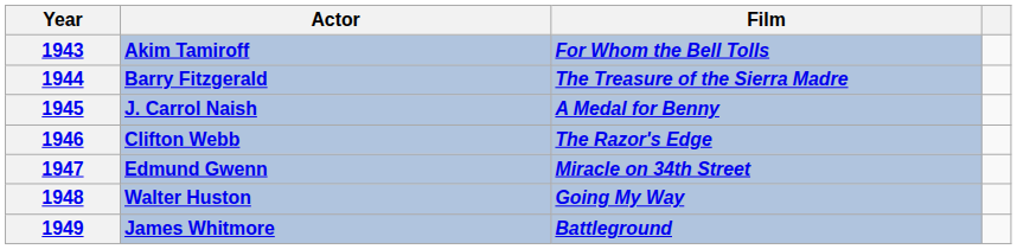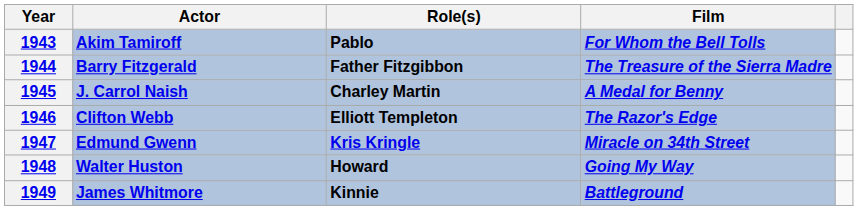 <table class="wikitable sortable">
 <tr>
 <th scope="col" style="width:8%;">Year</th>
 <th scope="col" style="width:30%;">Actor</th>
+<th scope="col" style="width:30%;">Role(s)</th>
 <th scope="col" style="width:30%;">Film</th>
 <th scope="col" style="width:2%;" class="unsortable"></th>
 </tr>
 <tr>
 <th style="text-align:center;"><a href='#'>1943</a></th>
 <td style="background:#B0C4DE;"><strong><a href='#'>Akim Tamiroff</a> </strong></td>
+<td style="background:#B0C4DE;"><strong>Pablo</strong></td>
 <td style="background:#B0C4DE;"><strong><em><a href='#'>For Whom the Bell Tolls</a></em></strong></td>
 <td></td>
 </tr>
 <tr>
 <th style="text-align:center;"><a href='#'>1944</a></th>
 <td style="background:#B0C4DE;"><strong><a href='#'>Barry Fitzgerald</a> </strong></td>
+<td style="background:#B0C4DE;"><strong>Father Fitzgibbon</strong></td>
 <td style="background:#B0C4DE;"><strong><em><a href='#'>The Treasure of the Sierra Madre</a></em></strong></td>
 <td></td>
 </tr>
 <tr>
 <th style="text-align:center;"><a href='#'>1945</a></th>
 <td style="background:#B0C4DE;"><strong><a href='#'>J. Carrol Naish</a> </strong></td>
+<td style="background:#B0C4DE;"><strong>Charley Martin</strong></td>
 <td style="background:#B0C4DE;"><strong><em><a href='#'>A Medal for Benny</a></em></strong></td>
 <td></td>
 </tr>
 <tr>
 <th style="text-align:center;"><a href='#'>1946</a></th>
 <td style="background:#B0C4DE;"><strong><a href='#'>Clifton Webb</a> </strong></td>
+<td style="background:#B0C4DE;"><strong>Elliott Templeton</strong></td>
 <td style="background:#B0C4DE;"><strong><em><a href='#'>The Razor's Edge</a></em></strong></td>
 <td></td>
 </tr>
 <tr>
 <th style="text-align:center;"><a href='#'>1947</a></th>
 <td style="background:#B0C4DE;"><strong><a href='#'>Edmund Gwenn</a> </strong></td>
+<td style="background:#B0C4DE;"><strong><a href='#'>Kris Kringle</a></strong></td>
 <td style="background:#B0C4DE;"><strong><em><a href='#'>Miracle on 34th Street</a></em></strong></td>
 <td></td>
 </tr>
 <tr>
 <th style="text-align:center;"><a href='#'>1948</a></th>
 <td style="background:#B0C4DE;"><strong><a href='#'>Walter Huston</a> </strong></td>
+<td style="background:#B0C4DE;"><strong>Howard</strong></td>
 <td style="background:#B0C4DE;"><strong><em><a href='#'>Going My Way</a></em></strong></td>
 <td></td>
 </tr>
 <tr>
 <th rowspan="1" style="text-align:center;"><a href='#'>1949</a></th>
 <td style="background:#B0C4DE;"><strong><a href='#'>James Whitmore</a> </strong></td>
+<td style="background:#B0C4DE;"><strong>Kinnie</strong></td>
 <td style="background:#B0C4DE;"><strong><em><a href='#'>Battleground</a></em></strong></td>
 <td></td>
 </tr>
 </table>
